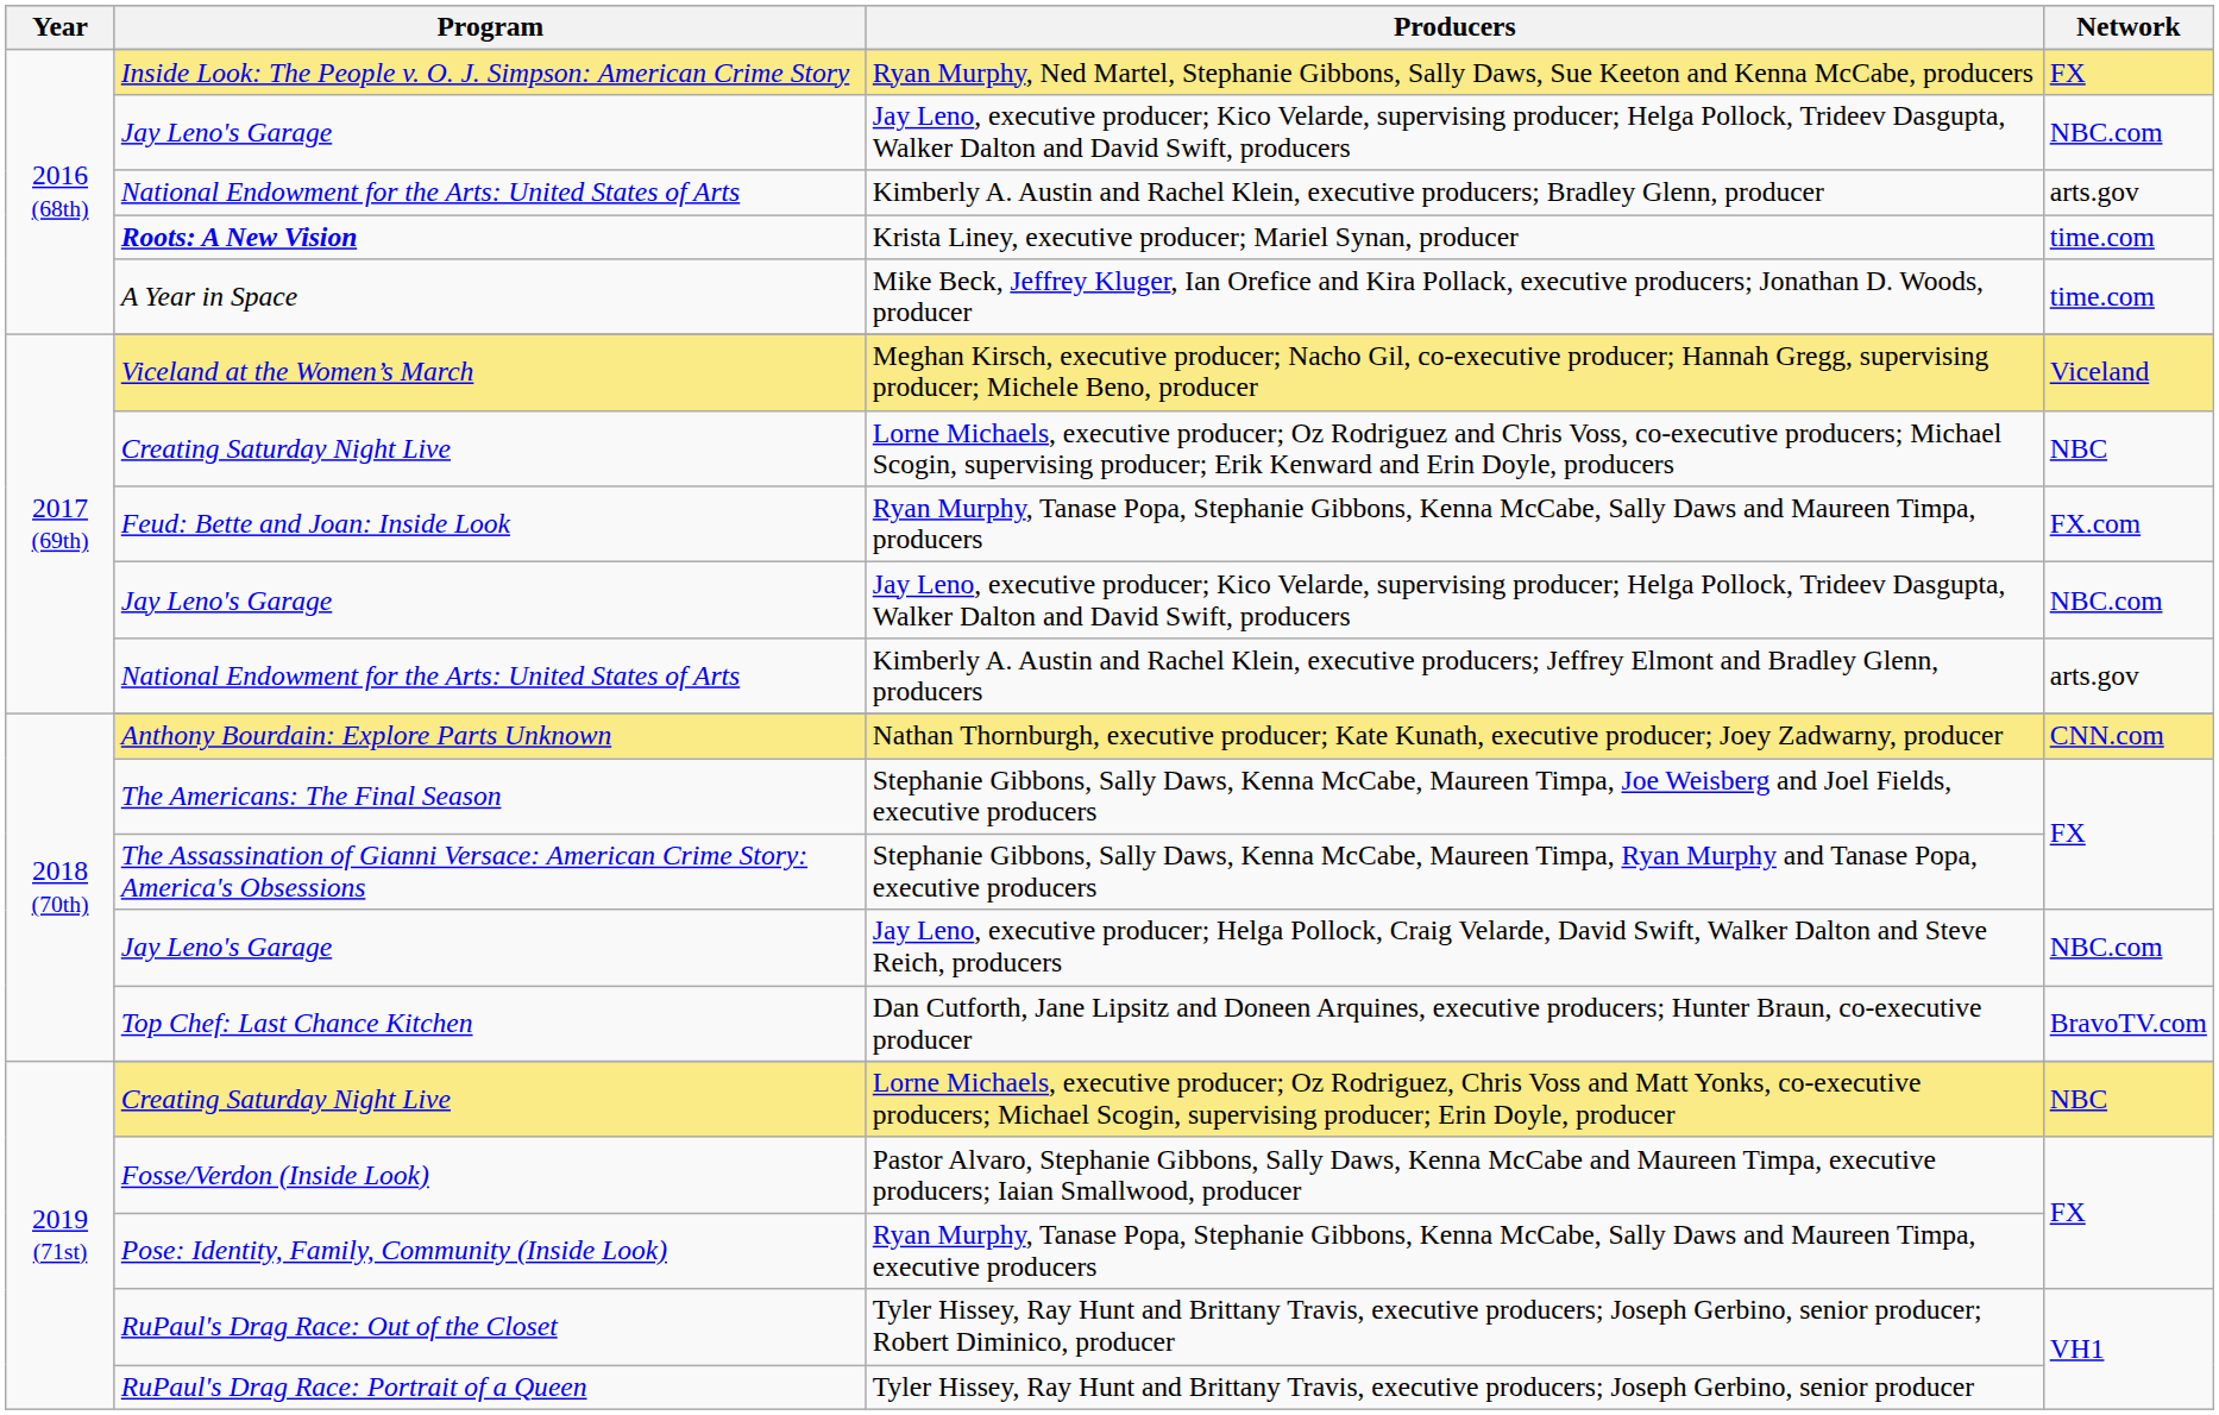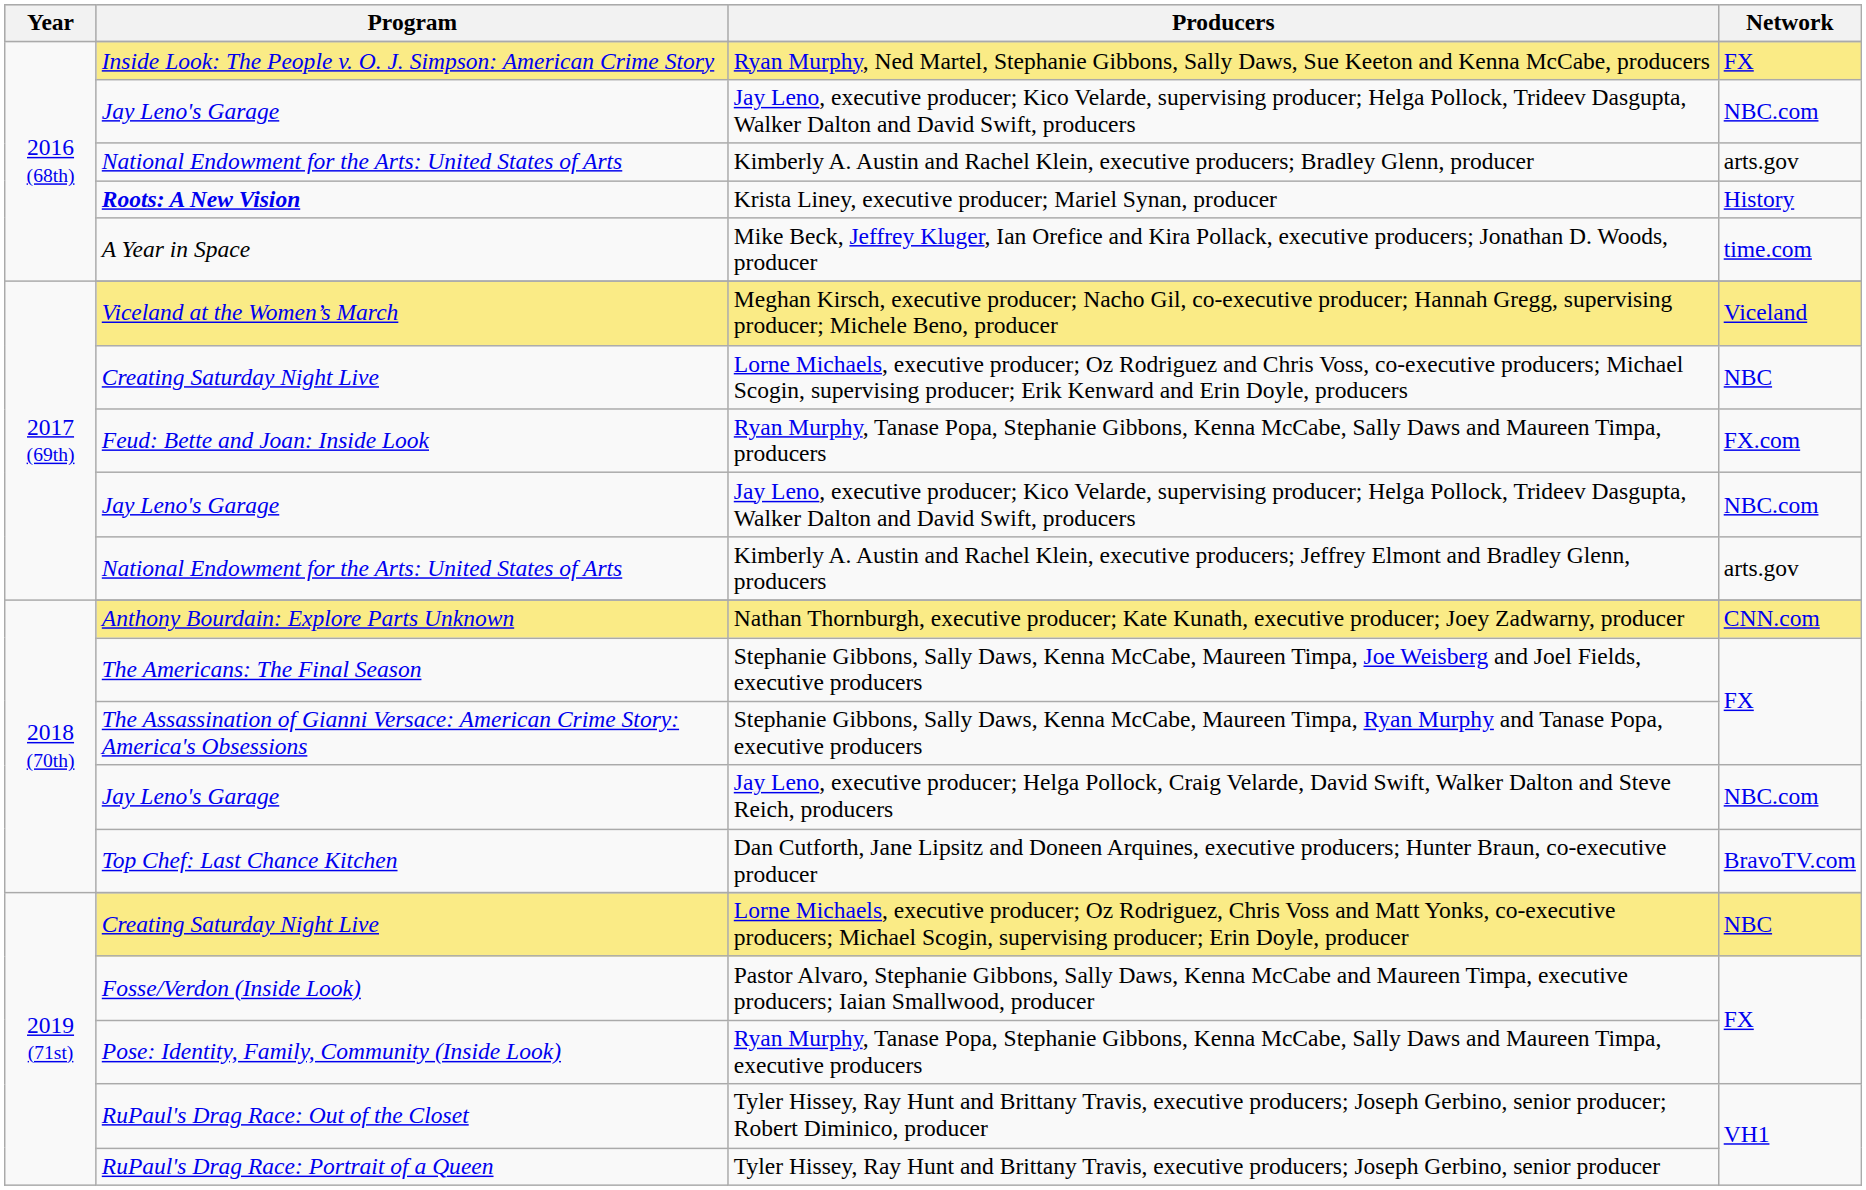 <table class="wikitable" style="width:100%">
 <tr bgcolor="#bebebe">
 <th width="5%">Year</th>
 <th width="35%">Program</th>
 <th width="55%">Producers</th>
 <th width="5%">Network</th>
 </tr>
 <tr>
 <td rowspan=6 style="text-align:center"><a href='#'>2016</a><br><small><a href='#'>(68th)</a></small><br></td>
 </tr>
 <tr style="background:#FAEB86;">
 <td><em><a href='#'>Inside Look: The People v. O. J. Simpson: American Crime Story</a></em></td>
 <td><a href='#'>Ryan Murphy</a>, Ned Martel, Stephanie Gibbons, Sally Daws, Sue Keeton and Kenna McCabe, producers</td>
 <td><a href='#'>FX</a></td>
 </tr>
 <tr>
 <td><em><a href='#'>Jay Leno's Garage</a></em></td>
 <td><a href='#'>Jay Leno</a>, executive producer; Kico Velarde, supervising producer; Helga Pollock, Trideev Dasgupta, Walker Dalton and David Swift, producers</td>
 <td><a href='#'>NBC.com</a></td>
 </tr>
 <tr>
 <td><em><a href='#'>National Endowment for the Arts: United States of Arts</a></em></td>
 <td>Kimberly A. Austin and Rachel Klein, executive producers; Bradley Glenn, producer</td>
 <td>arts.gov</td>
 </tr>
 <tr>
 <td><strong><em><a href='#'>Roots: A New Vision</a></em></strong></td>
 <td>Krista Liney, executive producer; Mariel Synan, producer</td>
-<td><a href='#'>time.com</a></td>
+<td><a href='#'>History</a></td>
 </tr>
 <tr>
 <td><em>A Year in Space</em></td>
 <td>Mike Beck, <a href='#'>Jeffrey Kluger</a>, Ian Orefice and Kira Pollack, executive producers; Jonathan D. Woods, producer</td>
 <td><a href='#'>time.com</a></td>
 </tr>
 <tr>
 <td rowspan=6 style="text-align:center"><a href='#'>2017</a><br><small><a href='#'>(69th)</a></small><br></td>
 </tr>
 <tr style="background:#FAEB86;">
 <td><em><a href='#'>Viceland at the Women’s March</a></em></td>
 <td>Meghan Kirsch, executive producer; Nacho Gil, co-executive producer; Hannah Gregg, supervising producer; Michele Beno, producer</td>
 <td><a href='#'>Viceland</a></td>
 </tr>
 <tr>
 <td><em><a href='#'>Creating Saturday Night Live</a></em></td>
 <td><a href='#'>Lorne Michaels</a>, executive producer; Oz Rodriguez and Chris Voss, co-executive producers; Michael Scogin, supervising producer; Erik Kenward and Erin Doyle, producers</td>
 <td><a href='#'>NBC</a></td>
 </tr>
 <tr>
 <td><em><a href='#'>Feud: Bette and Joan: Inside Look</a></em></td>
 <td><a href='#'>Ryan Murphy</a>, Tanase Popa, Stephanie Gibbons, Kenna McCabe, Sally Daws and Maureen Timpa, producers</td>
 <td><a href='#'>FX.com</a></td>
 </tr>
 <tr>
 <td><em><a href='#'>Jay Leno's Garage</a></em></td>
 <td><a href='#'>Jay Leno</a>, executive producer; Kico Velarde, supervising producer; Helga Pollock, Trideev Dasgupta, Walker Dalton and David Swift, producers</td>
 <td><a href='#'>NBC.com</a></td>
 </tr>
 <tr>
 <td><em><a href='#'>National Endowment for the Arts: United States of Arts</a></em></td>
 <td>Kimberly A. Austin and Rachel Klein, executive producers; Jeffrey Elmont and Bradley Glenn, producers</td>
 <td>arts.gov</td>
 </tr>
 <tr>
 <td rowspan=6 style="text-align:center"><a href='#'>2018</a><br><small><a href='#'>(70th)</a></small><br></td>
 </tr>
 <tr style="background:#FAEB86;">
 <td><em><a href='#'>Anthony Bourdain: Explore Parts Unknown</a></em></td>
 <td>Nathan Thornburgh, executive producer; Kate Kunath, executive producer; Joey Zadwarny, producer</td>
 <td><a href='#'>CNN.com</a></td>
 </tr>
 <tr>
 <td><em><a href='#'>The Americans: The Final Season</a></em></td>
 <td>Stephanie Gibbons, Sally Daws, Kenna McCabe, Maureen Timpa, <a href='#'>Joe Weisberg</a> and Joel Fields, executive producers</td>
 <td rowspan=2><a href='#'>FX</a></td>
 </tr>
 <tr>
 <td><em><a href='#'>The Assassination of Gianni Versace: American Crime Story: America's Obsessions</a></em></td>
 <td>Stephanie Gibbons, Sally Daws, Kenna McCabe, Maureen Timpa, <a href='#'>Ryan Murphy</a> and Tanase Popa, executive producers</td>
 </tr>
 <tr>
 <td><em><a href='#'>Jay Leno's Garage</a></em></td>
 <td><a href='#'>Jay Leno</a>, executive producer; Helga Pollock, Craig Velarde, David Swift, Walker Dalton and Steve Reich, producers</td>
 <td><a href='#'>NBC.com</a></td>
 </tr>
 <tr>
 <td><em><a href='#'>Top Chef: Last Chance Kitchen</a></em></td>
 <td>Dan Cutforth, Jane Lipsitz and Doneen Arquines, executive producers; Hunter Braun, co-executive producer</td>
 <td><a href='#'>BravoTV.com</a></td>
 </tr>
 <tr>
 <td rowspan=6 style="text-align:center"><a href='#'>2019</a><br><small><a href='#'>(71st)</a></small><br></td>
 </tr>
 <tr style="background:#FAEB86;">
 <td><em><a href='#'>Creating Saturday Night Live</a></em></td>
 <td><a href='#'>Lorne Michaels</a>, executive producer; Oz Rodriguez, Chris Voss and Matt Yonks, co-executive producers; Michael Scogin, supervising producer; Erin Doyle, producer</td>
 <td><a href='#'>NBC</a></td>
 </tr>
 <tr>
 <td><em><a href='#'>Fosse/Verdon (Inside Look)</a></em></td>
 <td>Pastor Alvaro, Stephanie Gibbons, Sally Daws, Kenna McCabe and Maureen Timpa, executive producers; Iaian Smallwood, producer</td>
 <td rowspan=2><a href='#'>FX</a></td>
 </tr>
 <tr>
 <td><em><a href='#'>Pose: Identity, Family, Community (Inside Look)</a></em></td>
 <td><a href='#'>Ryan Murphy</a>, Tanase Popa, Stephanie Gibbons, Kenna McCabe, Sally Daws and Maureen Timpa, executive producers</td>
 </tr>
 <tr>
 <td><em><a href='#'>RuPaul's Drag Race: Out of the Closet</a></em></td>
 <td>Tyler Hissey, Ray Hunt and Brittany Travis, executive producers; Joseph Gerbino, senior producer; Robert Diminico, producer</td>
 <td rowspan=2><a href='#'>VH1</a></td>
 </tr>
 <tr>
 <td><em><a href='#'>RuPaul's Drag Race: Portrait of a Queen</a></em></td>
 <td>Tyler Hissey, Ray Hunt and Brittany Travis, executive producers; Joseph Gerbino, senior producer</td>
 </tr>
 </table>
